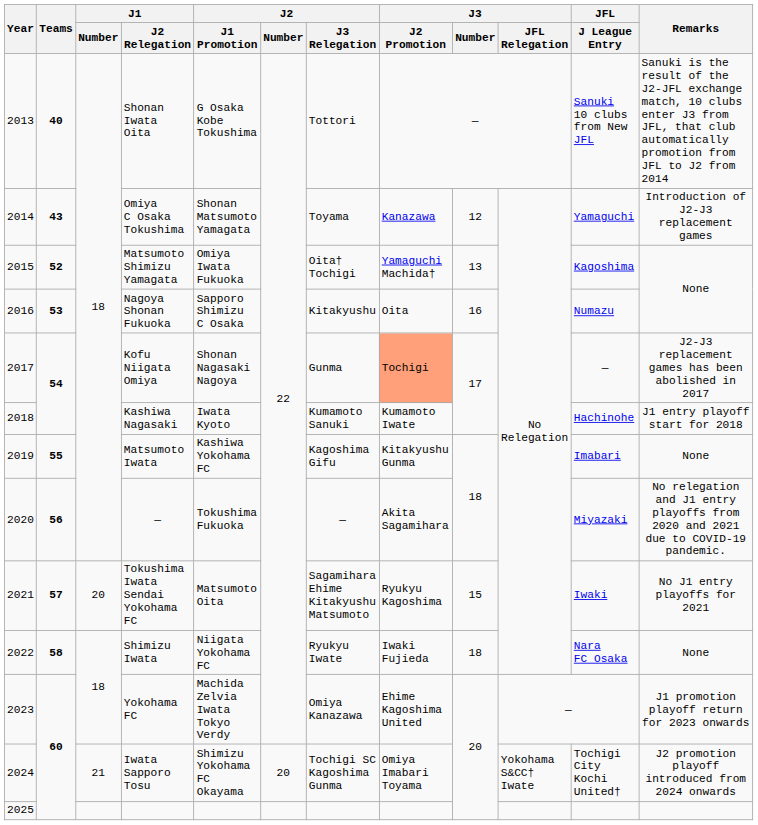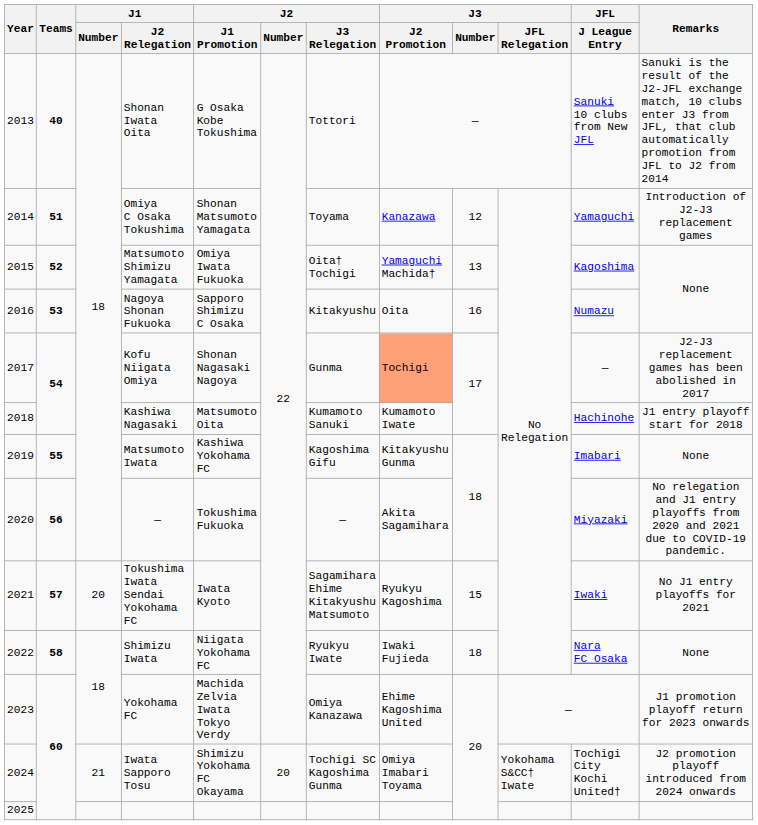 <table class="wikitable">
 <tr>
 <th rowspan="2">Year</th>
 <th rowspan="2">Teams</th>
 <th colspan="2">J1</th>
 <th colspan="3">J2</th>
 <th colspan="3">J3</th>
 <th align=center>JFL</th>
 <th rowspan="2">Remarks</th>
 </tr>
 <tr>
 <th>Number</th>
 <th>J2 Relegation</th>
 <th>J1 Promotion</th>
 <th>Number</th>
 <th>J3 Relegation</th>
 <th>J2 Promotion</th>
 <th>Number</th>
 <th>JFL Relegation</th>
 <th>J League Entry</th>
 </tr>
 <tr>
 <td>2013</td>
 <td align=center><strong>40</strong></td>
 <td rowspan="8" align=center>18</td>
 <td>Shonan<br>Iwata<br>Oita</td>
 <td>G Osaka<br>Kobe<br>Tokushima</td>
 <td rowspan="11" align=center>22</td>
 <td>Tottori</td>
 <td colspan="3" align=center>—</td>
 <td><a href='#'>Sanuki</a><br>10 clubs from New <a href='#'>JFL</a></td>
 <td>Sanuki is the result of the J2-JFL exchange match, 10 clubs enter J3 from JFL, that club automatically promotion from JFL to J2 from 2014</td>
 </tr>
 <tr>
 <td>2014</td>
-<td align=center><strong>43</strong></td>
+<td align=center><strong>51</strong></td>
 <td>Omiya<br>C Osaka<br>Tokushima</td>
 <td>Shonan<br>Matsumoto<br>Yamagata</td>
 <td>Toyama</td>
 <td><a href='#'>Kanazawa</a></td>
 <td align=center>12</td>
 <td rowspan="9" align=center>No Relegation</td>
 <td><a href='#'>Yamaguchi</a></td>
 <td align=center>Introduction of J2-J3 replacement games</td>
 </tr>
 <tr>
 <td>2015</td>
 <td align=center><strong>52</strong></td>
 <td>Matsumoto<br>Shimizu<br>Yamagata</td>
 <td>Omiya<br>Iwata<br>Fukuoka</td>
 <td>Oita†<br>Tochigi</td>
 <td><a href='#'>Yamaguchi</a><br>Machida†</td>
 <td align=center>13</td>
 <td><a href='#'>Kagoshima</a></td>
 <td rowspan="2" align=center>None</td>
 </tr>
 <tr>
 <td>2016</td>
 <td align=center><strong>53</strong></td>
 <td>Nagoya<br>Shonan<br>Fukuoka</td>
 <td>Sapporo<br>Shimizu<br>C Osaka</td>
 <td>Kitakyushu</td>
 <td>Oita</td>
 <td align=center>16</td>
 <td><a href='#'>Numazu</a></td>
 </tr>
 <tr>
 <td>2017</td>
 <td rowspan="2" align=center><strong>54</strong></td>
 <td>Kofu<br>Niigata<br>Omiya</td>
 <td>Shonan<br>Nagasaki<br>Nagoya</td>
 <td>Gunma</td>
 <td style="background: lightsalmon;">Tochigi</td>
 <td rowspan="2" align=center>17</td>
 <td align=center>—</td>
 <td align=center>J2-J3 replacement games has been abolished in 2017</td>
 </tr>
 <tr>
 <td>2018</td>
 <td>Kashiwa<br>Nagasaki</td>
-<td>Iwata<br>Kyoto</td>
+<td>Matsumoto<br>Oita</td>
 <td>Kumamoto<br>Sanuki</td>
 <td>Kumamoto<br>Iwate</td>
 <td><a href='#'>Hachinohe</a></td>
 <td align=center>J1 entry playoff start for 2018</td>
 </tr>
 <tr>
 <td>2019</td>
 <td align=center><strong>55</strong></td>
 <td>Matsumoto<br>Iwata</td>
 <td>Kashiwa<br>Yokohama FC</td>
 <td>Kagoshima<br>Gifu</td>
 <td>Kitakyushu<br>Gunma</td>
 <td rowspan="2" align=center>18</td>
 <td><a href='#'>Imabari</a></td>
 <td align=center>None</td>
 </tr>
 <tr>
 <td>2020</td>
 <td align=center><strong>56</strong></td>
 <td align=center>—</td>
 <td>Tokushima<br>Fukuoka</td>
 <td align=center>—</td>
 <td>Akita<br>Sagamihara</td>
 <td><a href='#'>Miyazaki</a></td>
 <td align=center>No relegation and J1 entry playoffs from 2020 and 2021 due to COVID-19 pandemic.</td>
 </tr>
 <tr>
 <td>2021</td>
 <td align=center><strong>57</strong></td>
 <td align=center>20</td>
 <td>Tokushima<br>Iwata<br>Sendai<br>Yokohama FC</td>
-<td>Matsumoto<br>Oita</td>
+<td>Iwata<br>Kyoto</td>
 <td>Sagamihara<br>Ehime<br>Kitakyushu<br>Matsumoto</td>
 <td>Ryukyu<br>Kagoshima</td>
 <td align=center>15</td>
 <td><a href='#'>Iwaki</a></td>
 <td align=center>No J1 entry playoffs for 2021</td>
 </tr>
 <tr>
 <td>2022</td>
 <td align=center><strong>58</strong></td>
 <td rowspan="2" align=center>18</td>
 <td>Shimizu<br>Iwata</td>
 <td>Niigata<br>Yokohama FC</td>
 <td>Ryukyu<br>Iwate</td>
 <td>Iwaki<br>Fujieda</td>
 <td align=center>18</td>
 <td><a href='#'>Nara</a><br><a href='#'>FC Osaka</a></td>
 <td align=center>None</td>
 </tr>
 <tr>
 <td>2023</td>
 <td rowspan="3" align=center><strong>60</strong></td>
 <td>Yokohama FC</td>
 <td>Machida Zelvia<br>Iwata<br>Tokyo Verdy</td>
 <td>Omiya<br>Kanazawa</td>
 <td>Ehime<br>Kagoshima United</td>
 <td rowspan="3" align=center>20</td>
 <td colspan="2" align=center>—</td>
 <td align=center>J1 promotion playoff return for 2023 onwards</td>
 </tr>
 <tr>
 <td>2024</td>
 <td align=center>21</td>
 <td>Iwata<br>Sapporo<br>Tosu</td>
 <td>Shimizu<br>Yokohama FC<br>Okayama</td>
 <td align=center>20</td>
 <td>Tochigi SC<br>Kagoshima<br>Gunma</td>
 <td>Omiya<br>Imabari<br>Toyama</td>
 <td>Yokohama S&CC†<br>Iwate</td>
 <td>Tochigi City<br> Kochi United†</td>
 <td align=center>J2 promotion playoff introduced from 2024 onwards</td>
 </tr>
 <tr>
 <td>2025</td>
 <td></td>
 <td></td>
 <td></td>
 <td></td>
 <td></td>
 <td></td>
 <td></td>
 <td></td>
 <td></td>
 </tr>
 </table>
